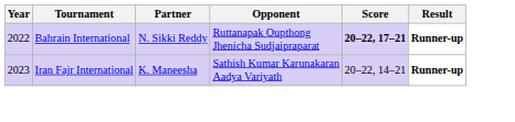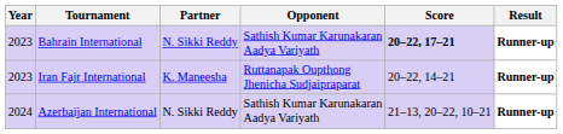 <table class="sortable wikitable" style="font-size: 90%;">
 <tr>
 <th>Year</th>
 <th>Tournament</th>
 <th>Partner</th>
 <th>Opponent</th>
 <th>Score</th>
 <th>Result</th>
 </tr>
 <tr style="background:#D8CEF6">
-<td align="center">2022</td>
+<td align="center">2023</td>
 <td align="left"><a href='#'>Bahrain International</a></td>
 <td align="left"> <a href='#'>N. Sikki Reddy</a></td>
-<td align="left"> <a href='#'>Ruttanapak Oupthong</a><br> <a href='#'>Jhenicha Sudjaipraparat</a></td>
+<td align="left"> <a href='#'>Sathish Kumar Karunakaran</a><br> <a href='#'>Aadya Variyath</a></td>
 <td align="left"><strong>20–22, 17–21</strong></td>
 <td style="text-align:left; background:white"> <strong>Runner-up</strong></td>
 </tr>
 <tr style="background:#D8CEF6">
 <td align="center">2023</td>
 <td align="left"><a href='#'>Iran Fajr International</a></td>
 <td align="left"> <a href='#'>K. Maneesha</a></td>
-<td align="left"> <a href='#'>Sathish Kumar Karunakaran</a><br> <a href='#'>Aadya Variyath</a></td>
+<td align="left"> <a href='#'>Ruttanapak Oupthong</a><br> <a href='#'>Jhenicha Sudjaipraparat</a></td>
 <td align="left">20–22, 14–21</td>
 <td style="text-align:left; background:white"> <strong>Runner-up</strong></td>
 </tr>
+<tr style="background:#D8CEF6">
+<td align="center">2024</td>
+<td align="left"><a href='#'>Azerbaijan International</a></td>
+<td align="left"> N. Sikki Reddy</td>
+<td align="left"> Sathish Kumar Karunakaran<br> Aadya Variyath</td>
+<td align="left">21–13, 20–22, 10–21</td>
+<td style="text-align:left; background:white"> <strong>Runner-up</strong></td>
+</tr>
 </table>
